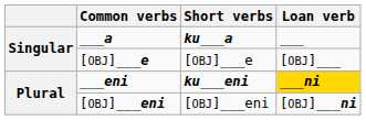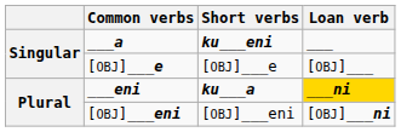 <table class="wikitable">
 <tr>
 <th></th>
 <th>Common verbs</th>
 <th>Short verbs</th>
 <th>Loan verb</th>
 </tr>
 <tr>
 <th rowspan="2">Singular</th>
 <td>___<strong><em>a</em></strong></td>
-<td><strong><em>ku</em></strong>___<strong><em>a</em></strong></td>
+<td><strong><em>ku</em></strong>___<strong><em>eni</em></strong></td>
 <td>___</td>
 </tr>
 <tr>
 <td>[<small>OBJ</small>]<em>___<strong>e<strong><em></td>
 <td>[<small>OBJ</small>]</em>___</strong>e</em></strong></td>
 <td>[<small>OBJ</small>]<em>___</em></td>
 </tr>
 <tr>
 <th rowspan="2">Plural</th>
 <td>___<strong><em>eni</em></strong></td>
-<td><strong><em>ku</em></strong>___<strong><em>eni</em></strong></td>
+<td><strong><em>ku</em></strong>___<strong><em>a</em></strong></td>
 <td style="background: gold;">___<strong><em>ni</em></strong></td>
 </tr>
 <tr>
 <td>[<small>OBJ</small>]<em>___<strong>eni<strong><em></td>
 <td>[<small>OBJ</small>]</em>___</strong>eni</em></strong></td>
 <td>[<small>OBJ</small>]<em>___<strong>ni<strong><em></td>
 </tr>
 </table>
